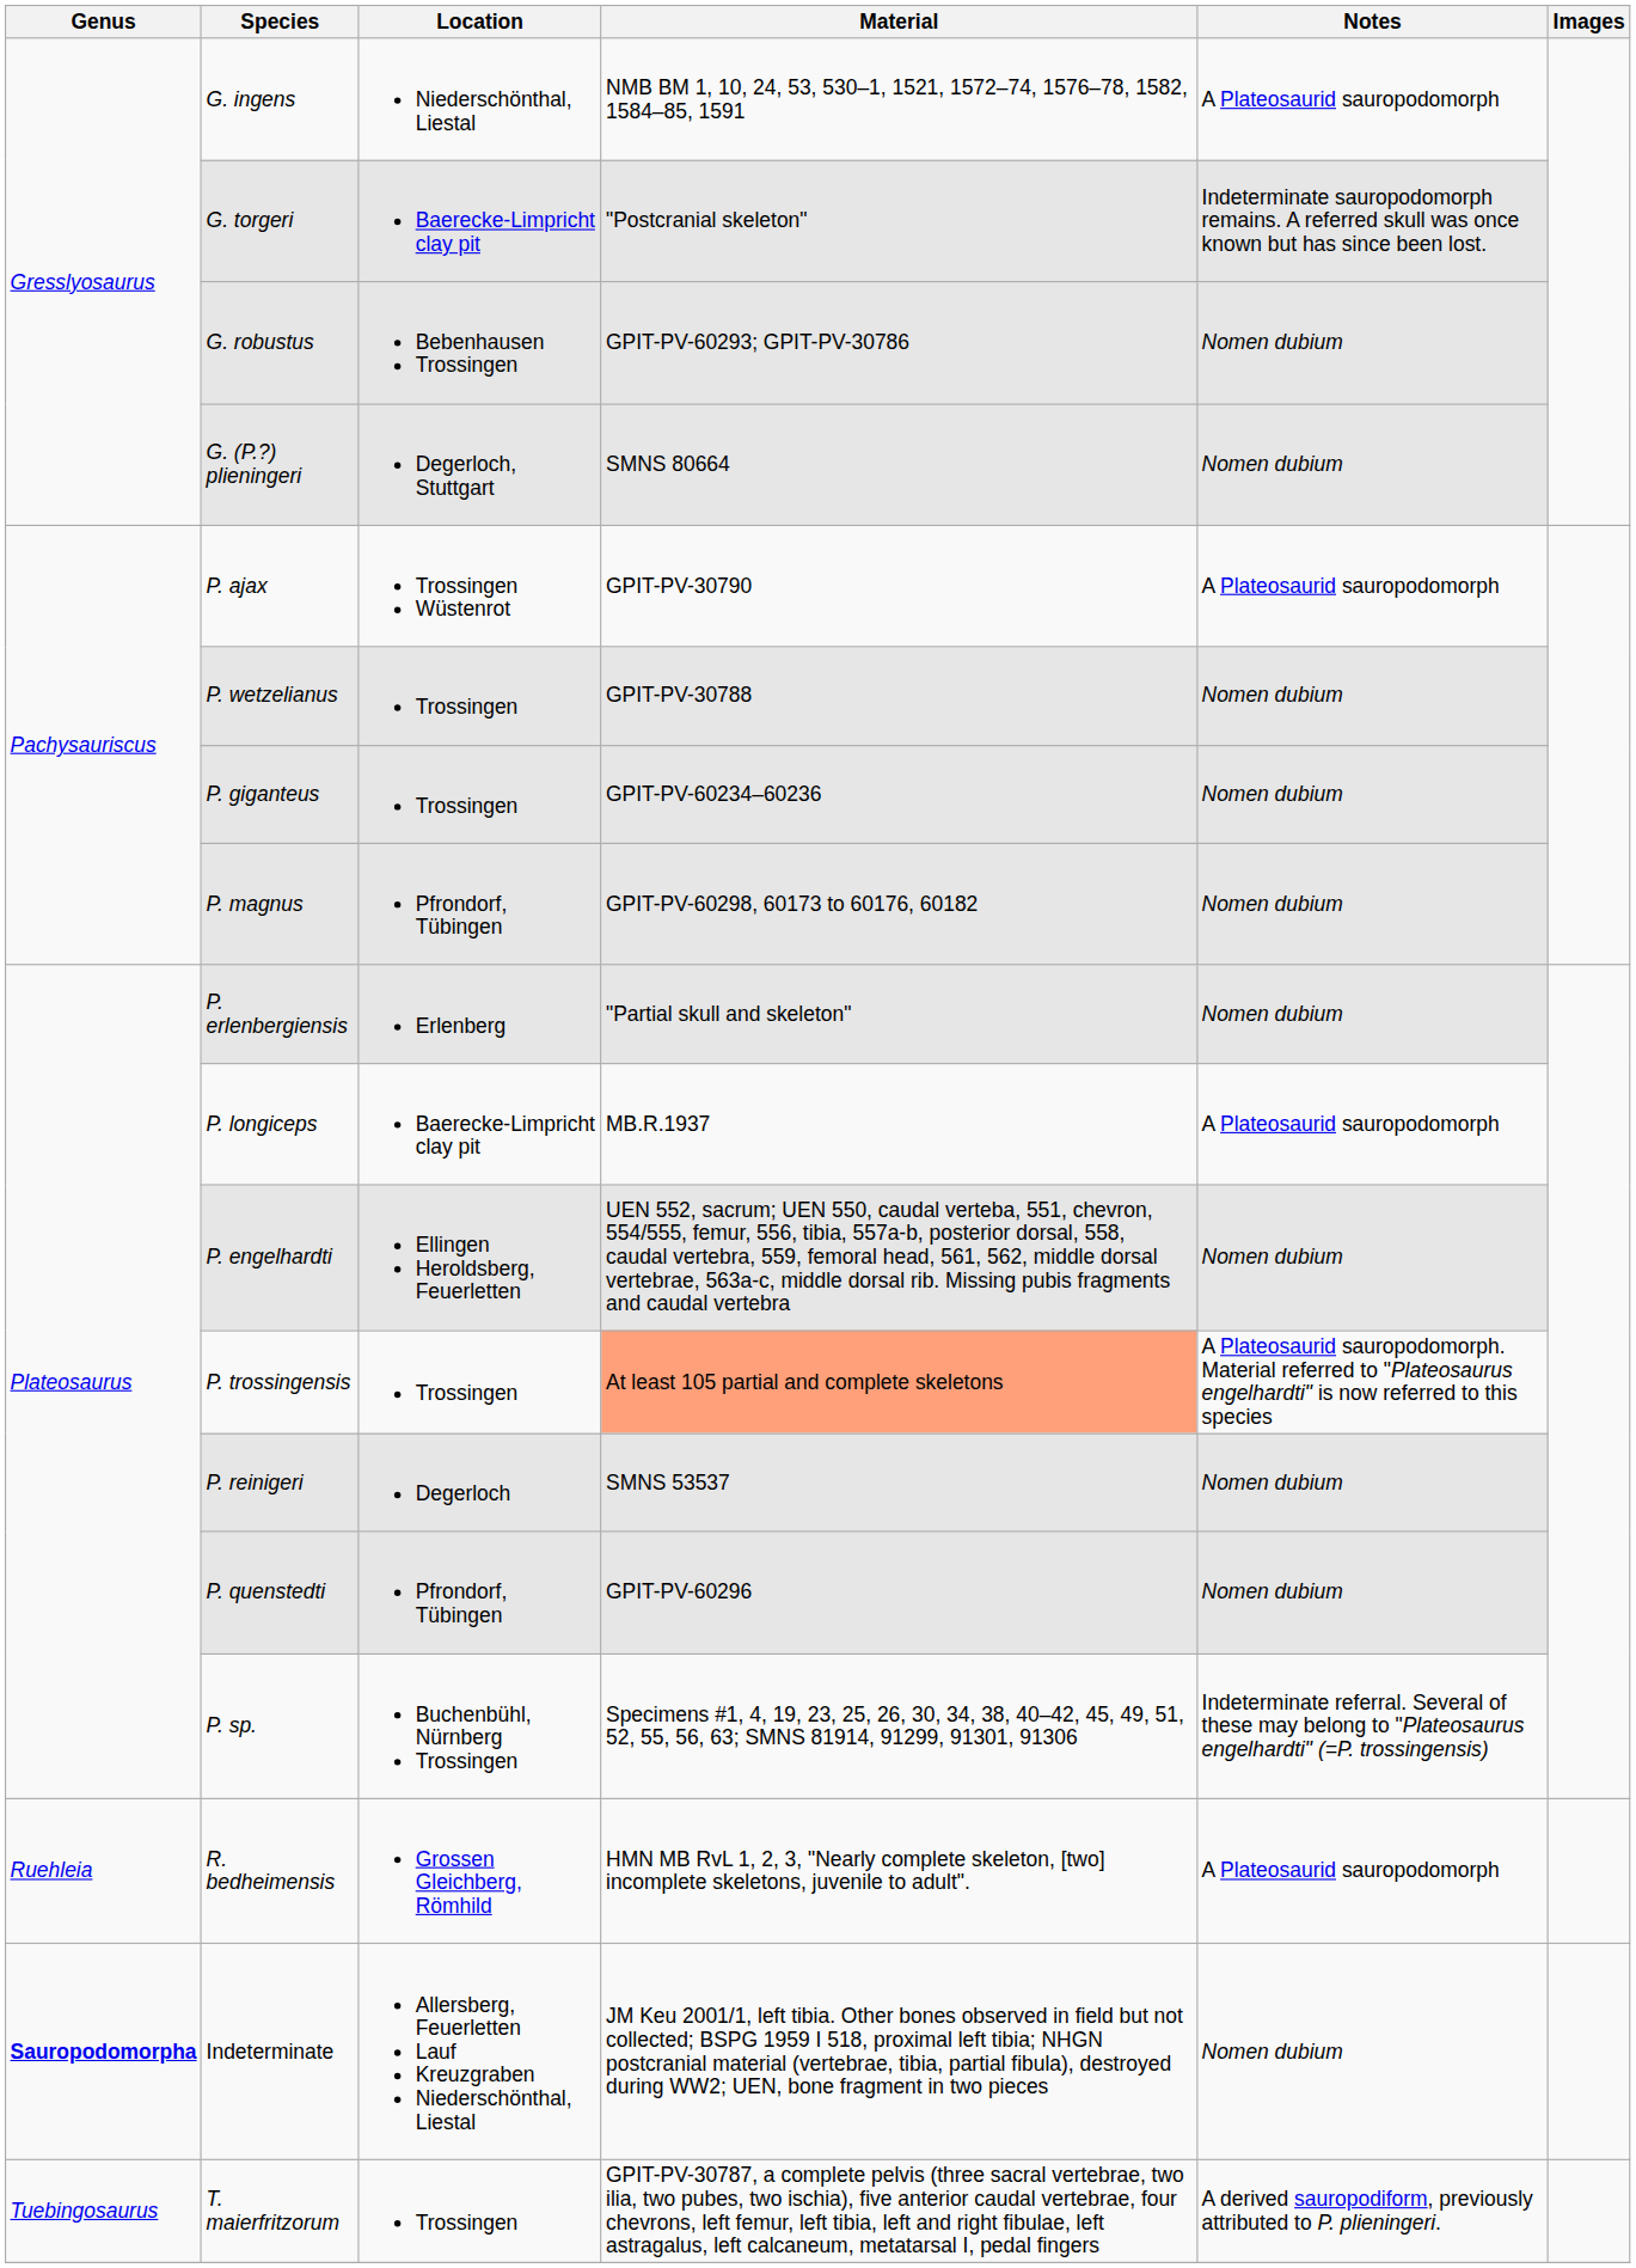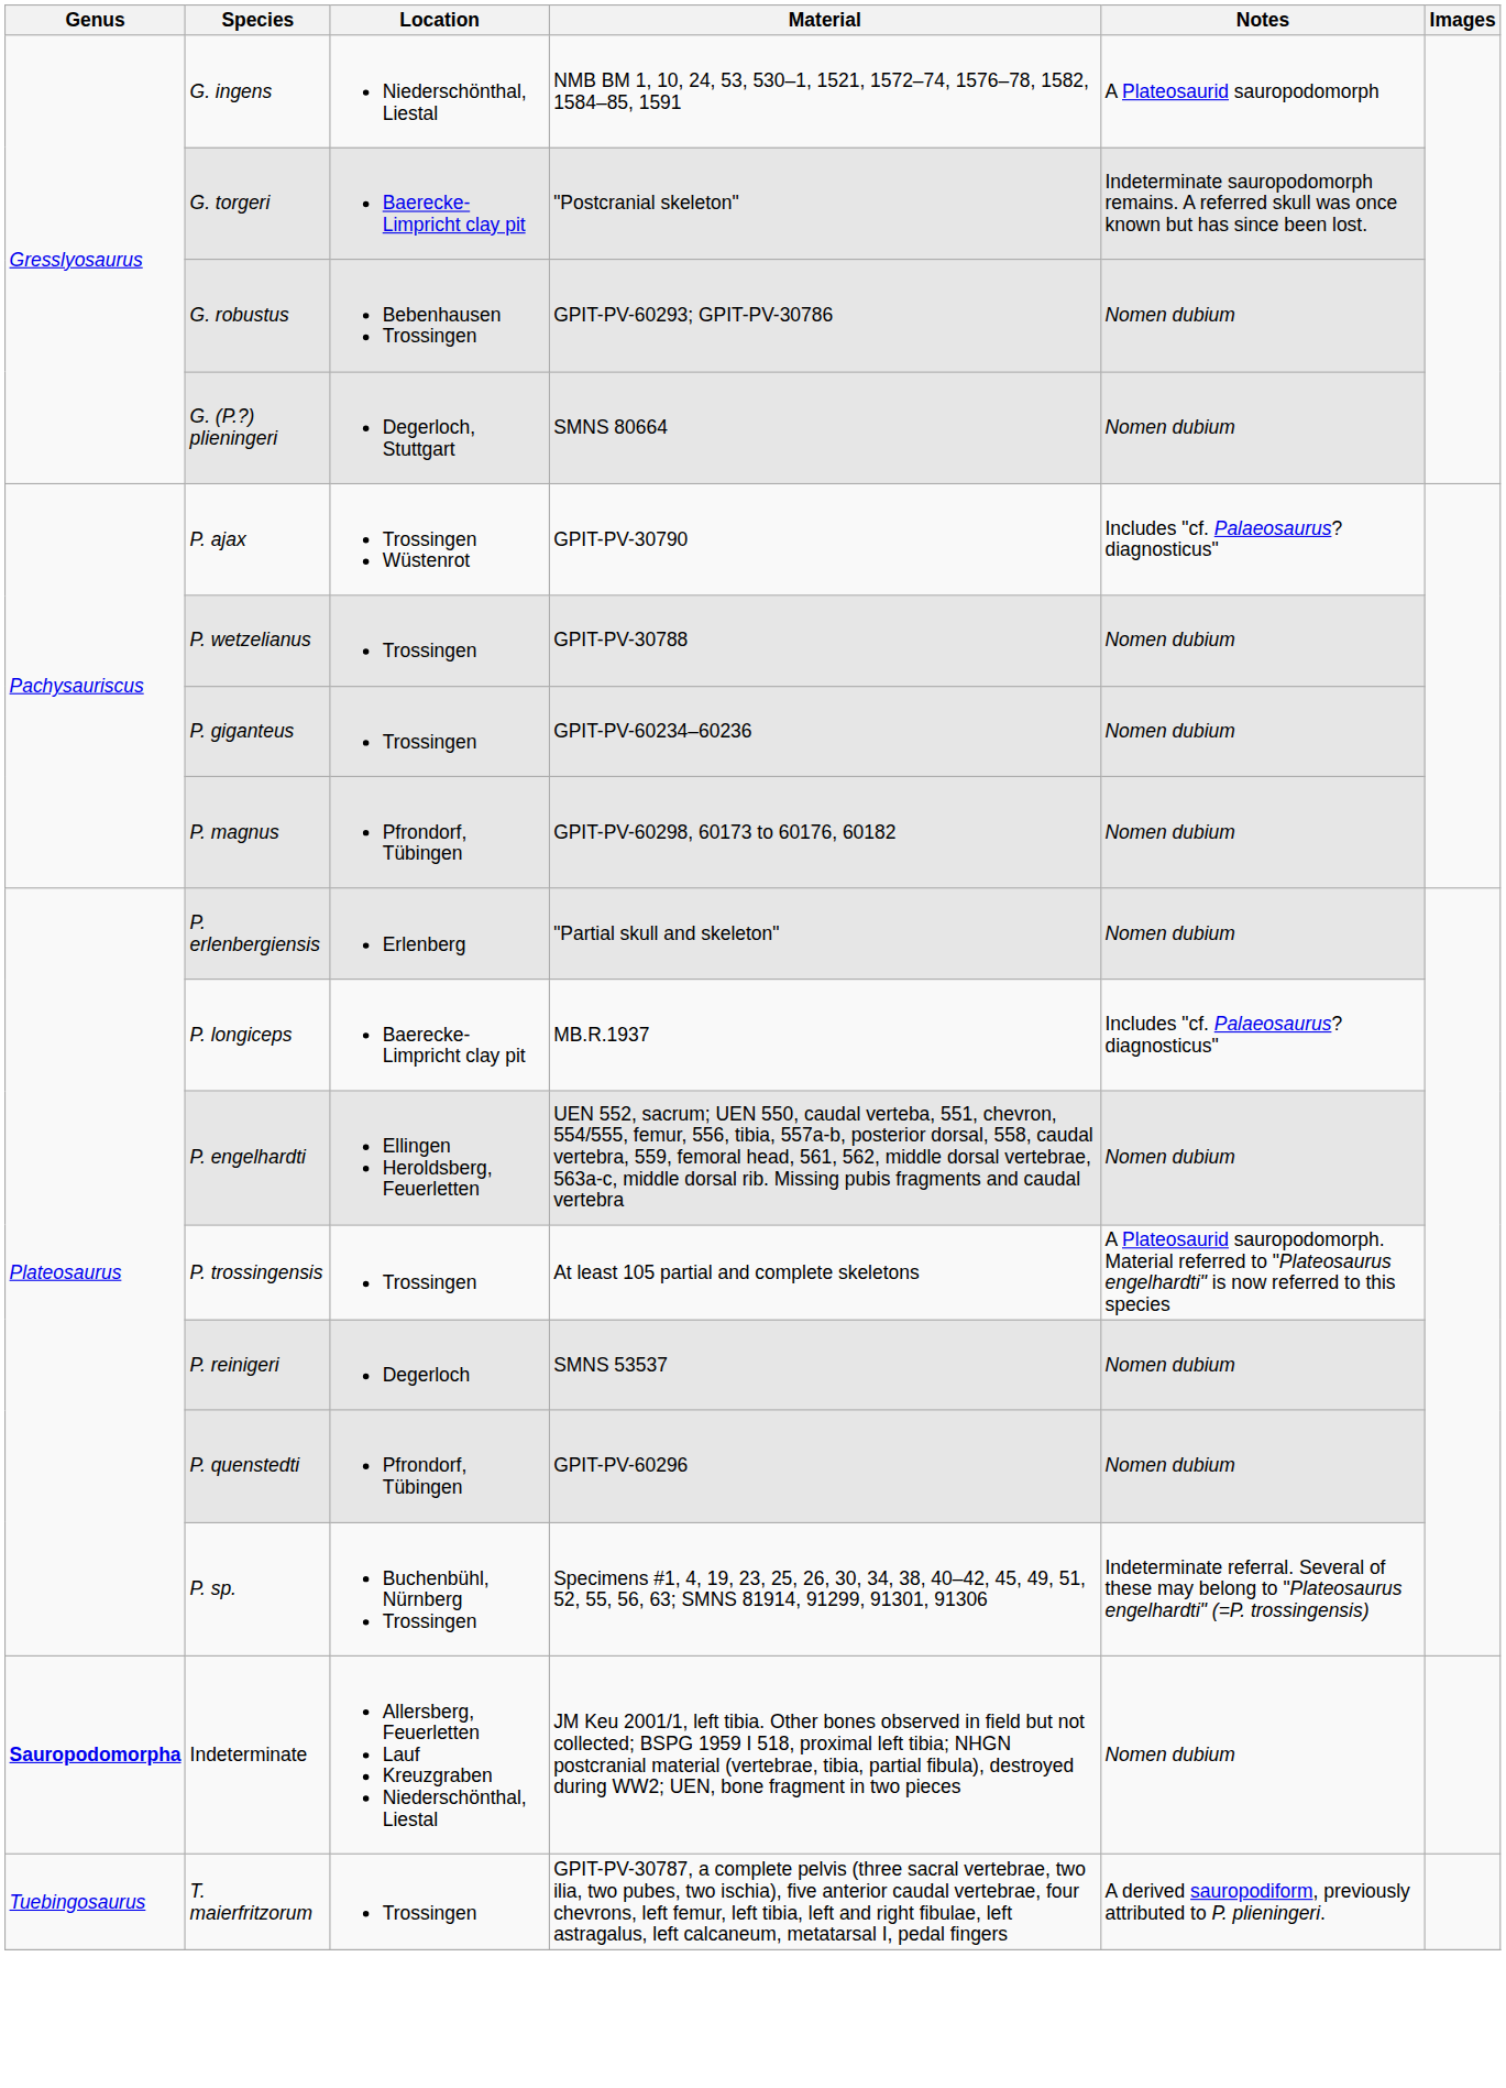 <table class="wikitable" align="center">
 <tr>
 <th>Genus</th>
 <th>Species</th>
 <th>Location</th>
 <th>Material</th>
 <th>Notes</th>
 <th>Images</th>
 </tr>
 <tr>
 <td rowspan="4"><em><a href='#'>Gresslyosaurus</a></em></td>
 <td><em>G. ingens</em></td>
 <td><br><ul><li>Niederschönthal, Liestal</li></ul></td>
 <td>NMB BM 1, 10, 24, 53, 530–1, 1521, 1572–74, 1576–78, 1582, 1584–85, 1591</td>
 <td>A <a href='#'>Plateosaurid</a> sauropodomorph</td>
 <td rowspan="4"></td>
 </tr>
 <tr>
 <td style="background:#E6E6E6;"><em>G. torgeri</em></td>
 <td style="background:#E6E6E6;"><br><ul><li><a href='#'>Baerecke-Limpricht clay pit</a></li></ul></td>
 <td style="background:#E6E6E6;">"Postcranial skeleton"</td>
 <td style="background:#E6E6E6;">Indeterminate sauropodomorph remains. A referred skull was once known but has since been lost.</td>
 </tr>
 <tr>
 <td style="background:#E6E6E6;"><em>G. robustus</em></td>
 <td style="background:#E6E6E6;"><br><ul><li>Bebenhausen</li><li>Trossingen</li></ul></td>
 <td style="background:#E6E6E6;">GPIT-PV-60293; GPIT-PV-30786</td>
 <td style="background:#E6E6E6;"><em>Nomen dubium</em></td>
 </tr>
 <tr>
 <td style="background:#E6E6E6;"><em>G. (P.?) plieningeri</em> </td>
 <td style="background:#E6E6E6;"><br><ul><li>Degerloch, Stuttgart</li></ul></td>
 <td style="background:#E6E6E6;">SMNS 80664</td>
 <td style="background:#E6E6E6;"><em>Nomen dubium</em></td>
 </tr>
 <tr>
 <td rowspan="4"><em><a href='#'>Pachysauriscus</a></em></td>
 <td><em>P. ajax</em></td>
 <td><br><ul><li>Trossingen</li><li>Wüstenrot</li></ul></td>
 <td>GPIT-PV-30790</td>
-<td>A <a href='#'>Plateosaurid</a> sauropodomorph</td>
+<td>Includes "cf. <em><a href='#'>Palaeosaurus</a></em>? diagnosticus"</td>
 <td rowspan="4"></td>
 </tr>
 <tr>
 <td style="background:#E6E6E6;"><em>P. wetzelianus</em></td>
 <td style="background:#E6E6E6;"><br><ul><li>Trossingen</li></ul></td>
 <td style="background:#E6E6E6;">GPIT-PV-30788</td>
 <td style="background:#E6E6E6;"><em>Nomen dubium</em></td>
 </tr>
 <tr>
 <td style="background:#E6E6E6;"><em>P. giganteus</em></td>
 <td style="background:#E6E6E6;"><br><ul><li>Trossingen</li></ul></td>
 <td style="background:#E6E6E6;">GPIT-PV-60234–60236</td>
 <td style="background:#E6E6E6;"><em>Nomen dubium</em></td>
 </tr>
 <tr>
 <td style="background:#E6E6E6;"><em>P. magnus</em></td>
 <td style="background:#E6E6E6;"><br><ul><li>Pfrondorf, Tübingen</li></ul></td>
 <td style="background:#E6E6E6;">GPIT-PV-60298, 60173 to 60176, 60182</td>
 <td style="background:#E6E6E6;"><em>Nomen dubium</em></td>
 </tr>
 <tr>
 <td rowspan="7"><em><a href='#'>Plateosaurus</a></em></td>
 <td style="background:#E6E6E6;"><em>P. erlenbergiensis</em></td>
 <td style="background:#E6E6E6;"><br><ul><li>Erlenberg</li></ul></td>
 <td style="background:#E6E6E6;">"Partial skull and skeleton"</td>
 <td style="background:#E6E6E6;"><em>Nomen dubium</em></td>
 <td rowspan="7"></td>
 </tr>
 <tr>
 <td><em>P. longiceps</em></td>
 <td><br><ul><li>Baerecke-Limpricht clay pit</li></ul></td>
 <td>MB.R.1937</td>
-<td>A <a href='#'>Plateosaurid</a> sauropodomorph</td>
+<td>Includes "cf. <em><a href='#'>Palaeosaurus</a></em>? diagnosticus"</td>
 </tr>
 <tr style="background:#E6E6E6;">
 <td><em>P. engelhardti</em></td>
 <td><br><ul><li>Ellingen</li><li>Heroldsberg, Feuerletten</li></ul></td>
 <td>UEN 552, sacrum; UEN 550, caudal verteba, 551, chevron, 554/555, femur, 556, tibia, 557a-b, posterior dorsal, 558, caudal vertebra, 559, femoral head, 561, 562, middle dorsal vertebrae, 563a-c, middle dorsal rib. Missing pubis fragments and caudal vertebra</td>
 <td><em>Nomen dubium</em></td>
 </tr>
 <tr>
 <td><em>P. trossingensis</em></td>
 <td><br><ul><li>Trossingen</li></ul></td>
-<td style="background: lightsalmon;">At least 105 partial and complete skeletons</td>
+<td>At least 105 partial and complete skeletons</td>
 <td>A <a href='#'>Plateosaurid</a> sauropodomorph. Material referred to "<em>Plateosaurus engelhardti"</em> is now referred to this species</td>
 </tr>
 <tr>
 <td style="background:#E6E6E6;"><em>P. reinigeri</em></td>
 <td style="background:#E6E6E6;"><br><ul><li>Degerloch</li></ul></td>
 <td style="background:#E6E6E6;">SMNS 53537</td>
 <td style="background:#E6E6E6;"><em>Nomen dubium</em></td>
 </tr>
 <tr>
 <td style="background:#E6E6E6;"><em>P. quenstedti</em></td>
 <td style="background:#E6E6E6;"><br><ul><li>Pfrondorf, Tübingen</li></ul></td>
 <td style="background:#E6E6E6;">GPIT-PV-60296</td>
 <td style="background:#E6E6E6;"><em>Nomen dubium</em></td>
 </tr>
 <tr>
 <td><em>P. sp.</em></td>
 <td><br><ul><li>Buchenbühl, Nürnberg</li><li>Trossingen</li></ul></td>
 <td>Specimens #1, 4, 19, 23, 25, 26, 30, 34, 38, 40–42, 45, 49, 51, 52, 55, 56, 63; SMNS 81914, 91299, 91301, 91306</td>
 <td>Indeterminate referral. Several of these may belong to "<em>Plateosaurus engelhardti" (=P. trossingensis)</em></td>
 </tr>
 <tr>
-<td><em><a href='#'>Ruehleia</a></em></td>
-<td><em>R. bedheimensis</em></td>
-<td><br><ul><li><a href='#'>Grossen Gleichberg, Römhild</a></li></ul></td>
-<td>HMN MB RvL 1, 2, 3, "Nearly complete skeleton, [two] incomplete skeletons, juvenile to adult".</td>
-<td>A <a href='#'>Plateosaurid</a> sauropodomorph</td>
-<td></td>
-</tr>
-<tr>
 <td><strong><a href='#'>Sauropodomorpha</a></strong></td>
 <td>Indeterminate</td>
 <td><br><ul><li>Allersberg, Feuerletten</li><li>Lauf</li><li>Kreuzgraben</li><li>Niederschönthal, Liestal</li></ul></td>
 <td>JM Keu 2001/1, left tibia. Other bones observed in field but not collected; BSPG 1959 I 518, proximal left tibia; NHGN postcranial material (vertebrae, tibia, partial fibula), destroyed during WW2; UEN, bone fragment in two pieces</td>
 <td><em>Nomen dubium</em></td>
 <td></td>
 </tr>
 <tr>
 <td><em><a href='#'>Tuebingosaurus</a></em></td>
 <td><em>T. maierfritzorum</em></td>
 <td><br><ul><li>Trossingen</li></ul></td>
 <td>GPIT-PV-30787, a complete pelvis (three sacral vertebrae, two ilia, two pubes, two ischia), five anterior caudal vertebrae, four chevrons, left femur, left tibia, left and right fibulae, left astragalus, left calcaneum, metatarsal I, pedal fingers</td>
 <td>A derived <a href='#'>sauropodiform</a>, previously attributed to <em>P. plieningeri</em>.</td>
 <td></td>
 </tr>
 <tr>
 </tr>
 </table>
